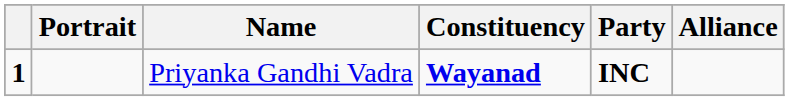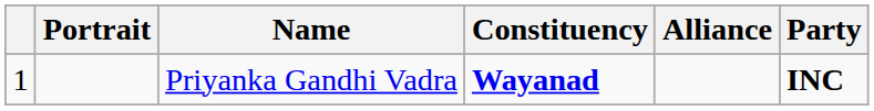 <table class="wikitable">
 <tr>
 <th></th>
 <th>Portrait</th>
 <th>Name</th>
 <th>Constituency</th>
+<th>Alliance</th>
 <th>Party</th>
-<th>Alliance</th>
 </tr>
 <tr>
-<td><strong>1</strong></td>
+<td>1</td>
 <td></td>
 <td><a href='#'>Priyanka Gandhi Vadra</a></td>
 <td><strong><a href='#'>Wayanad</a></strong></td>
+<td></td>
 <td><strong>INC</strong></td>
-<td></td>
 </tr>
 </table>
